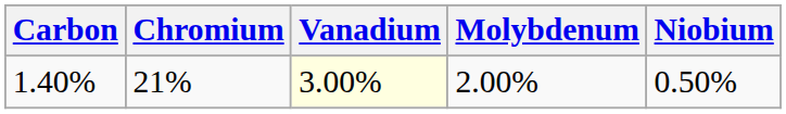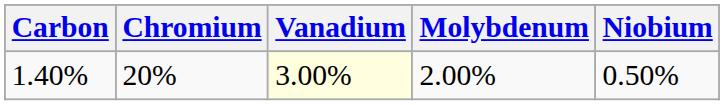 <table class="wikitable">
 <tr>
 <th><a href='#'>Carbon</a></th>
 <th><a href='#'>Chromium</a></th>
 <th><a href='#'>Vanadium</a></th>
 <th><a href='#'>Molybdenum</a></th>
 <th><a href='#'>Niobium</a></th>
 </tr>
 <tr>
 <td>1.40%</td>
-<td>21%</td>
+<td>20%</td>
 <td style="background: lightyellow;">3.00%</td>
 <td>2.00%</td>
 <td>0.50%</td>
 </tr>
 </table>
